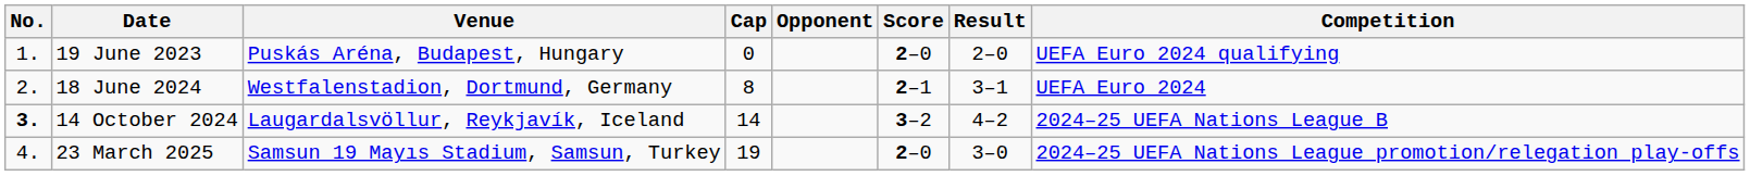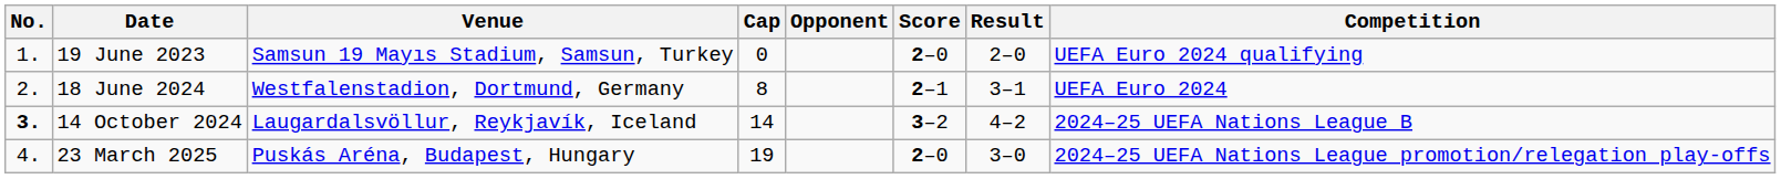 <table class="wikitable sortable">
 <tr>
 <th scope=col>No.</th>
 <th scope=col>Date</th>
 <th scope=col>Venue</th>
 <th scope=col>Cap</th>
 <th scope=col>Opponent</th>
 <th scope=col>Score</th>
 <th scope=col>Result</th>
 <th scope=col>Competition</th>
 </tr>
 <tr>
 <td align=center>1.</td>
 <td>19 June 2023</td>
-<td><a href='#'>Puskás Aréna</a>, <a href='#'>Budapest</a>, Hungary</td>
+<td><a href='#'>Samsun 19 Mayıs Stadium</a>, <a href='#'>Samsun</a>, Turkey</td>
 <td align=center>0</td>
 <td></td>
 <td align=center><strong>2</strong>–0</td>
 <td align=center>2–0</td>
 <td><a href='#'>UEFA Euro 2024 qualifying</a></td>
 </tr>
 <tr>
 <td align=center>2.</td>
 <td>18 June 2024</td>
 <td><a href='#'>Westfalenstadion</a>, <a href='#'>Dortmund</a>, Germany</td>
 <td align=center>8</td>
 <td></td>
 <td align=center><strong>2</strong>–1</td>
 <td align=center>3–1</td>
 <td><a href='#'>UEFA Euro 2024</a></td>
 </tr>
 <tr>
 <td align=center><strong>3.</strong></td>
 <td>14 October 2024</td>
 <td><a href='#'>Laugardalsvöllur</a>, <a href='#'>Reykjavík</a>, Iceland</td>
 <td align=center>14</td>
 <td></td>
 <td align=center><strong>3</strong>–2</td>
 <td align=center>4–2</td>
 <td><a href='#'>2024–25 UEFA Nations League B</a></td>
 </tr>
 <tr>
 <td align=center>4.</td>
 <td>23 March 2025</td>
-<td><a href='#'>Samsun 19 Mayıs Stadium</a>, <a href='#'>Samsun</a>, Turkey</td>
+<td><a href='#'>Puskás Aréna</a>, <a href='#'>Budapest</a>, Hungary</td>
 <td align=center>19</td>
 <td></td>
 <td align=center><strong>2</strong>–0</td>
 <td align=center>3–0</td>
 <td><a href='#'>2024–25 UEFA Nations League promotion/relegation play-offs</a></td>
 </tr>
 </table>
